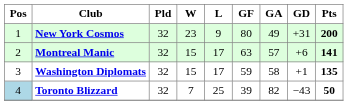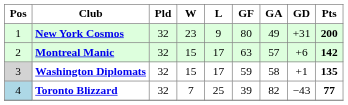 <table class="toccolours" border="1" cellpadding="4" cellspacing="0" style="text-align:center; border-collapse: collapse; margin:0;">
 <tr>
 <th width=30>Pos</th>
 <th>Club</th>
 <th width=30>Pld</th>
 <th width=30>W</th>
 <th width=30>L</th>
 <th width=30>GF</th>
 <th width=30>GA</th>
 <th width=30>GD</th>
 <th width=30>Pts</th>
 </tr>
 <tr bgcolor="#ddffdd">
 <td>1</td>
 <td align=left><strong><a href='#'>New York Cosmos</a></strong></td>
 <td>32</td>
 <td>23</td>
 <td>9</td>
 <td>80</td>
 <td>49</td>
 <td>+31</td>
 <td><strong>200</strong></td>
 </tr>
 <tr bgcolor="#ddffdd">
 <td>2</td>
 <td align=left><strong><a href='#'>Montreal Manic</a></strong></td>
 <td>32</td>
 <td>15</td>
 <td>17</td>
 <td>63</td>
 <td>57</td>
 <td>+6</td>
-<td><strong>141</strong></td>
+<td><strong>142</strong></td>
 </tr>
 <tr>
-<td>3</td>
+<td style="background: lightgrey;">3</td>
 <td align=left><strong><a href='#'>Washington Diplomats</a></strong></td>
 <td>32</td>
 <td>15</td>
 <td>17</td>
 <td>59</td>
 <td>58</td>
 <td>+1</td>
 <td><strong>135</strong></td>
 </tr>
 <tr>
 <td style="background: lightblue;">4</td>
 <td align=left><strong><a href='#'>Toronto Blizzard</a></strong></td>
 <td>32</td>
 <td>7</td>
 <td>25</td>
 <td>39</td>
 <td>82</td>
 <td>−43</td>
-<td><strong>50</strong></td>
+<td><strong>77</strong></td>
 </tr>
 <tr>
 </tr>
 </table>
